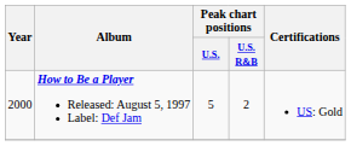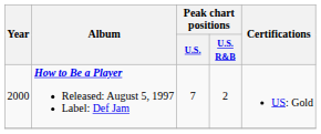 <table class="wikitable">
 <tr>
 <th rowspan="2">Year</th>
 <th rowspan="2">Album</th>
 <th colspan="2">Peak chart positions</th>
 <th rowspan="2">Certifications</th>
 </tr>
 <tr>
 <th width=40><small><a href='#'>U.S.</a></small></th>
 <th width=40><small><a href='#'>U.S. R&B</a></small></th>
 </tr>
 <tr>
 <td>2000</td>
 <td><strong><em><a href='#'>How to Be a Player</a></em></strong><br><ul><li>Released: August 5, 1997</li><li>Label: <a href='#'>Def Jam</a></li></ul></td>
-<td align="center">5</td>
+<td align="center">7</td>
 <td align="center">2</td>
 <td><br><ul><li><a href='#'>US</a>: Gold</li></ul></td>
 </tr>
 <tr>
 </tr>
 </table>
